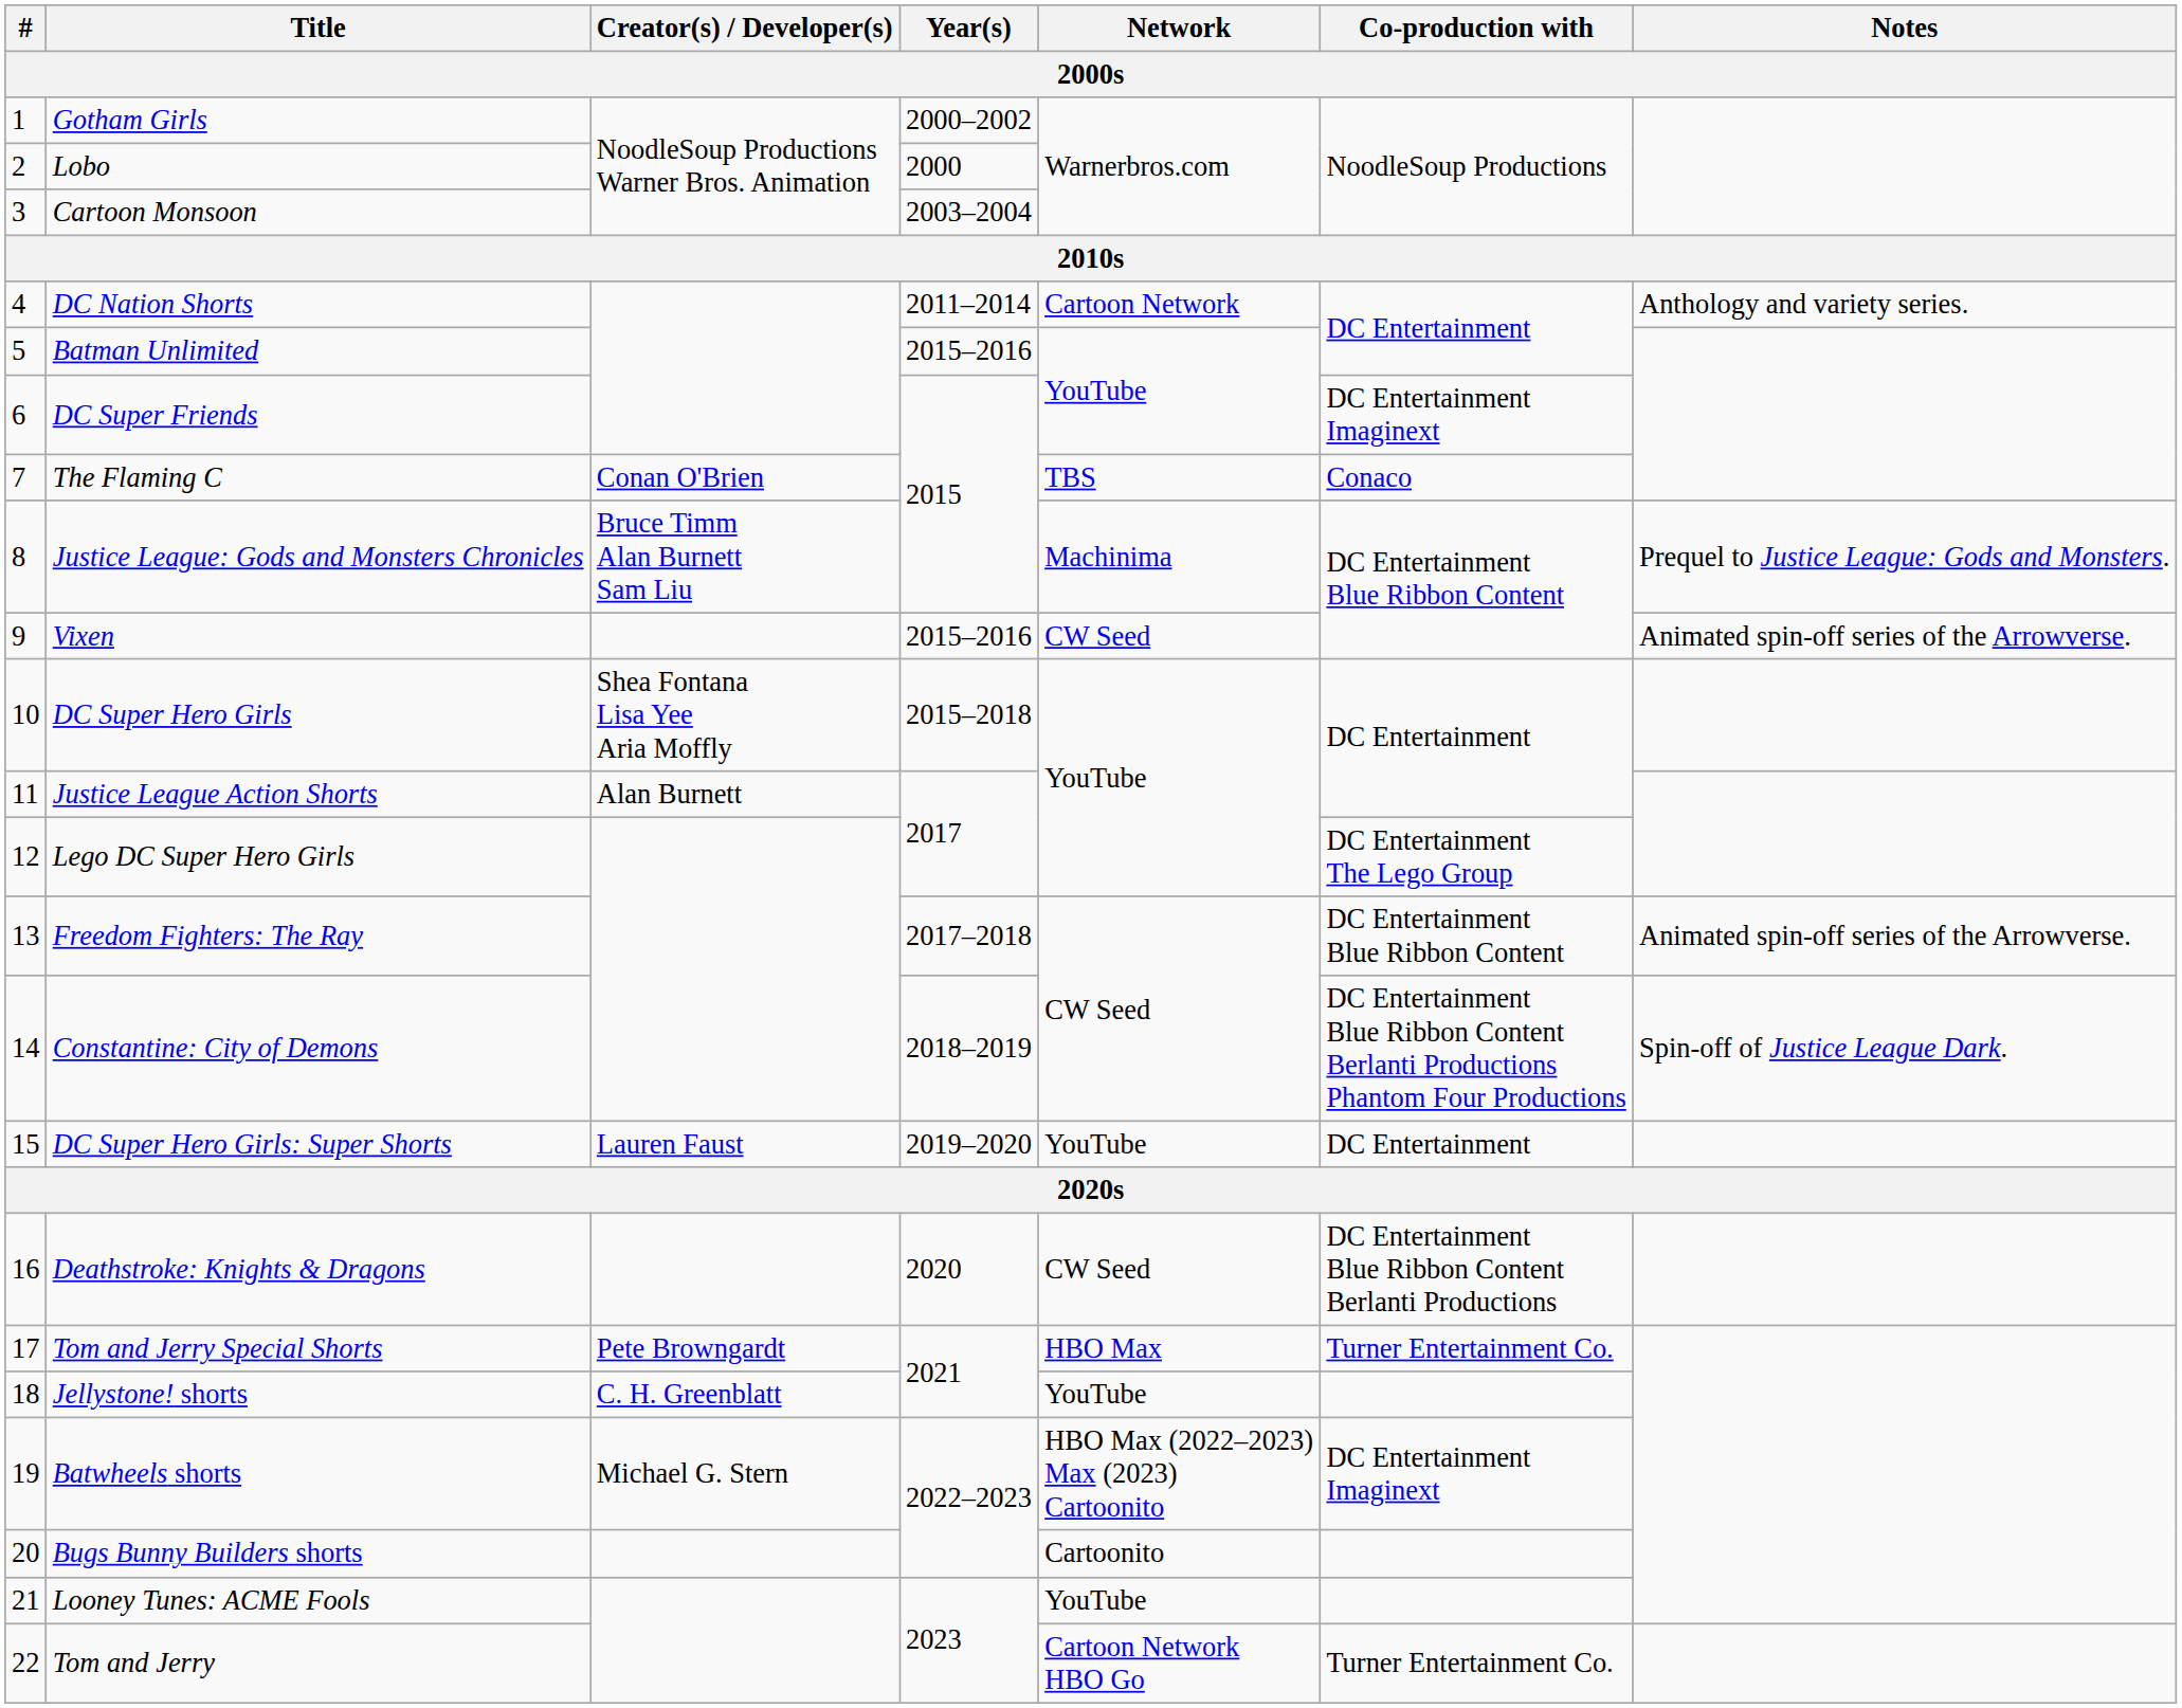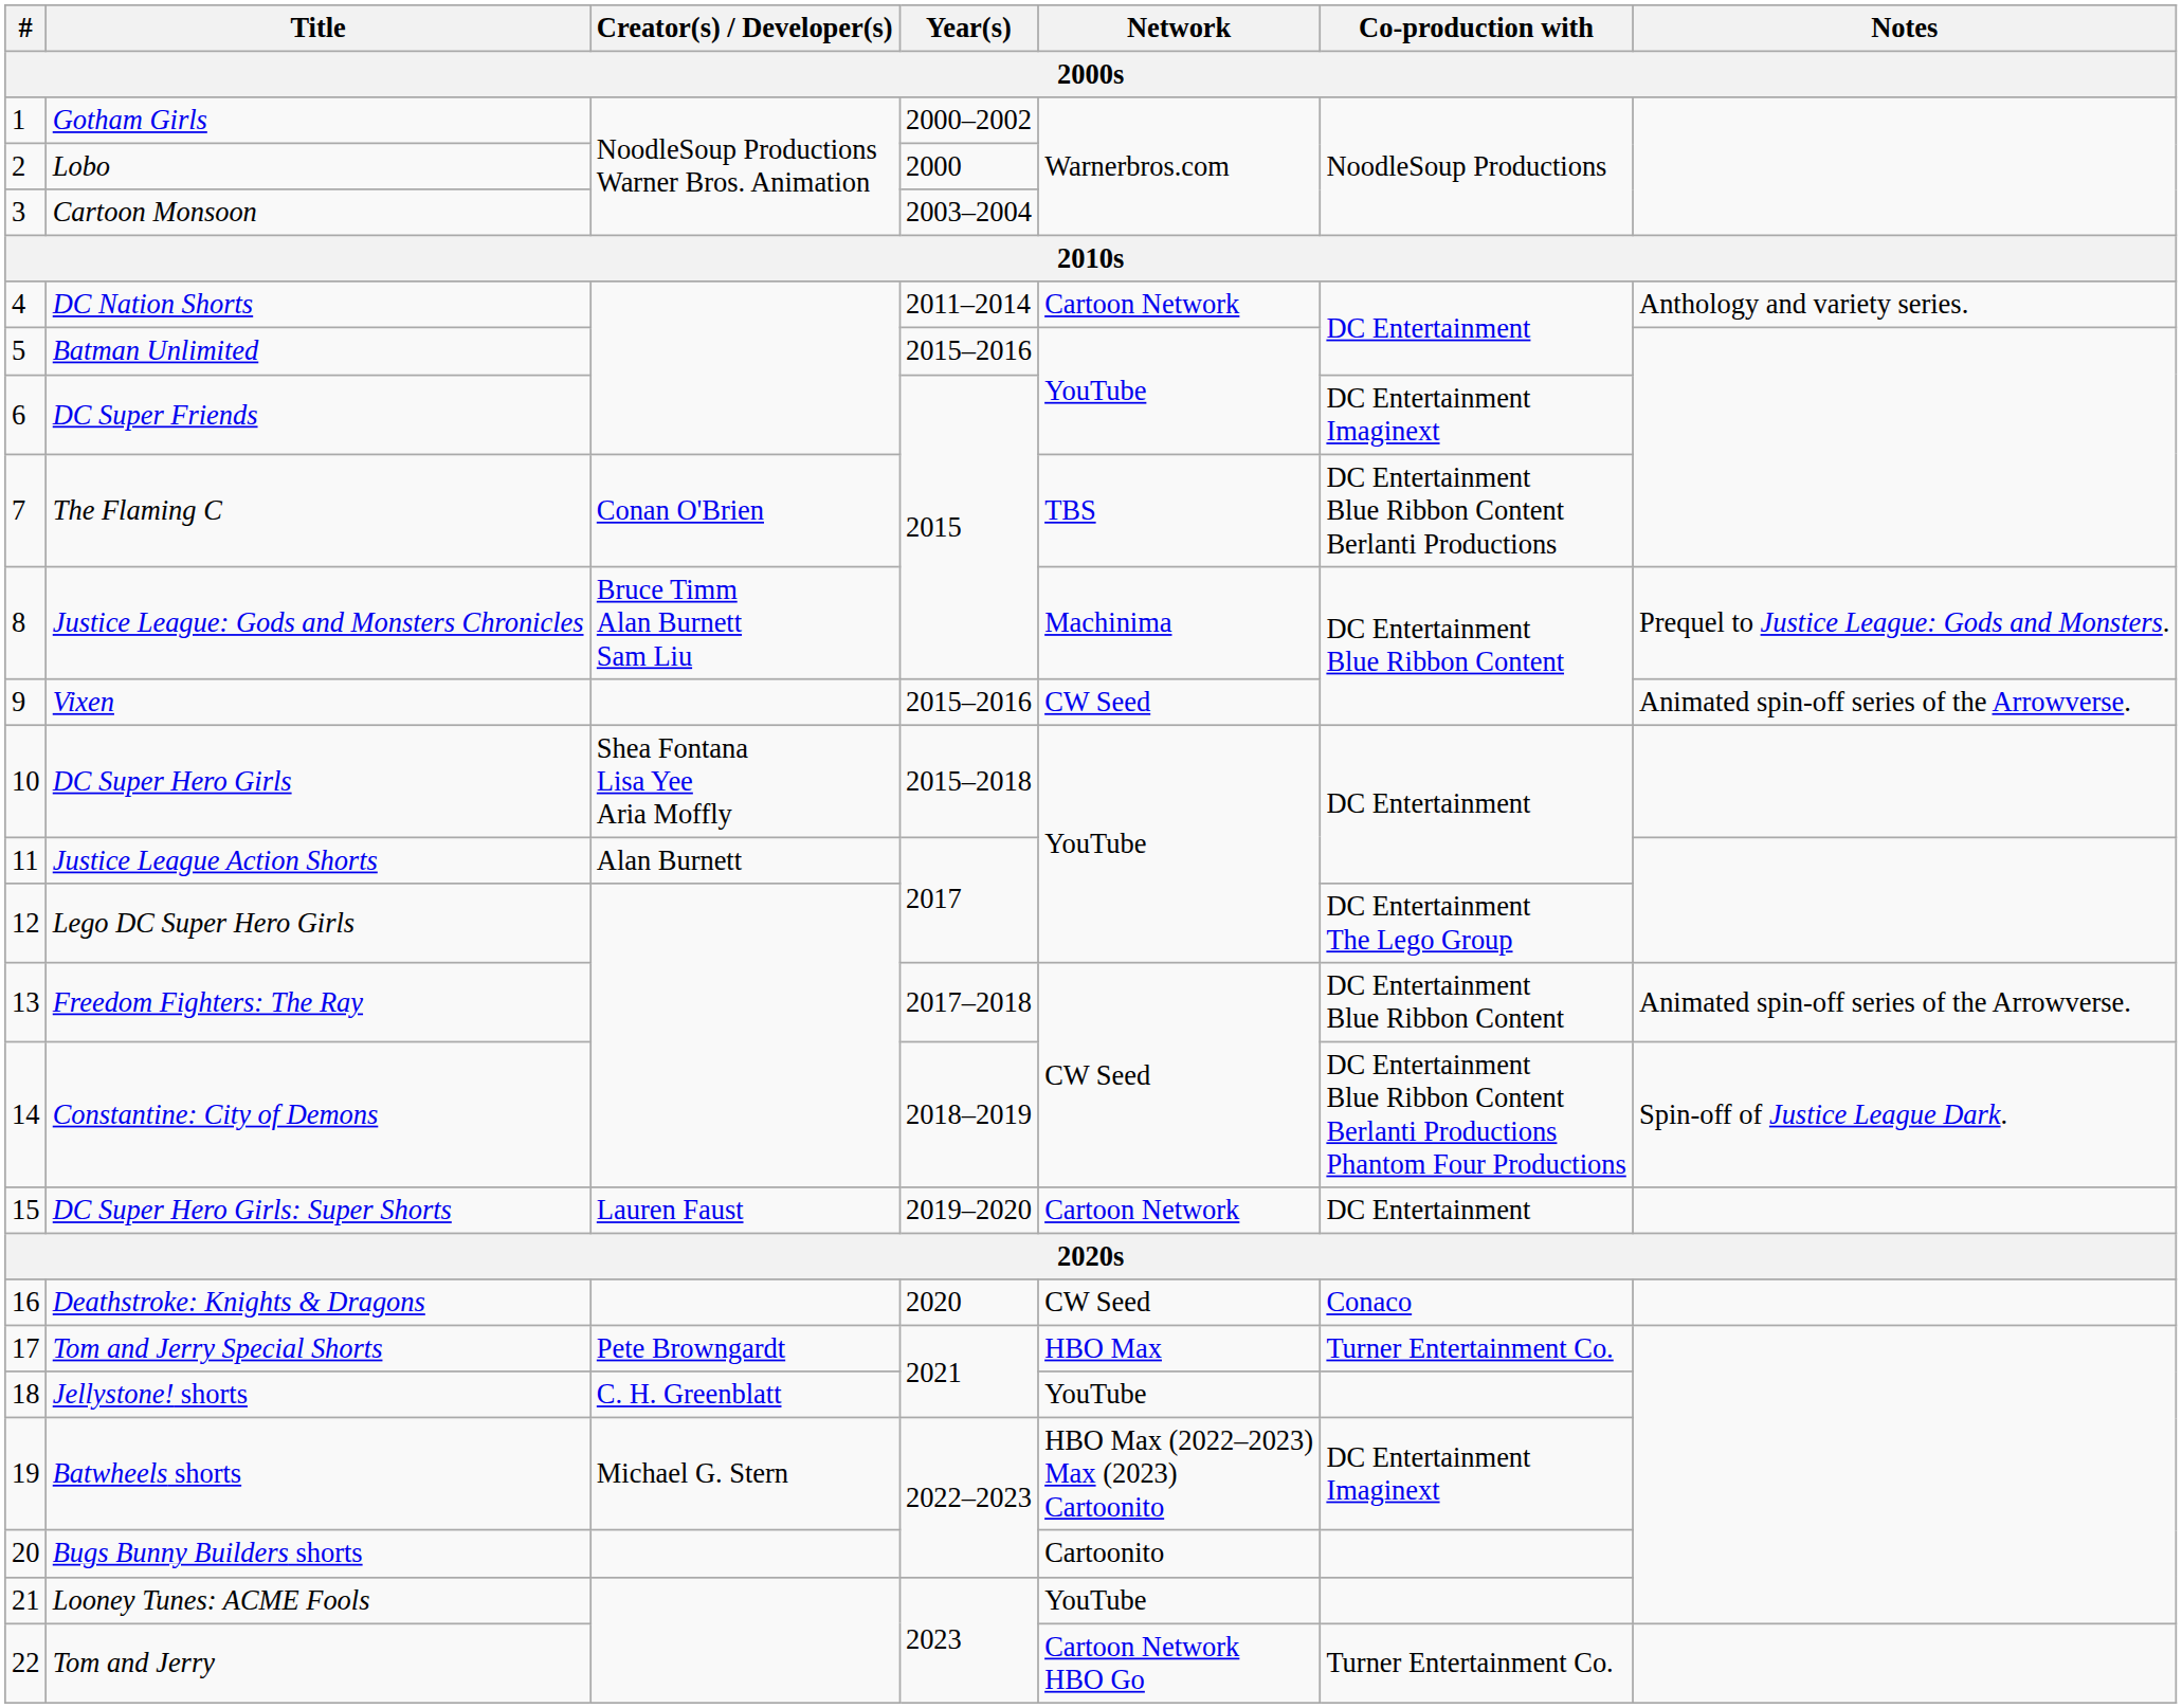 <table class="wikitable sortable" style="font-size:95%;">
 <tr>
 <th>#</th>
 <th>Title</th>
 <th>Creator(s) / Developer(s)</th>
 <th>Year(s)</th>
 <th>Network</th>
 <th>Co-production with</th>
 <th>Notes</th>
 </tr>
 <tr>
 <th colspan="7">2000s</th>
 </tr>
 <tr>
 <td>1</td>
 <td><em><a href='#'>Gotham Girls</a></em></td>
 <td rowspan="3">NoodleSoup Productions<br>Warner Bros. Animation</td>
 <td>2000–2002</td>
 <td rowspan="3">Warnerbros.com</td>
 <td rowspan="3">NoodleSoup Productions</td>
 <td rowspan="3"></td>
 </tr>
 <tr>
 <td>2</td>
 <td><em>Lobo</em></td>
 <td>2000</td>
 </tr>
 <tr>
 <td>3</td>
 <td><em>Cartoon Monsoon</em></td>
 <td>2003–2004</td>
 </tr>
 <tr>
 <th colspan="7">2010s</th>
 </tr>
 <tr>
 <td>4</td>
 <td><em><a href='#'>DC Nation Shorts</a></em></td>
 <td rowspan="3"></td>
 <td>2011–2014</td>
 <td><a href='#'>Cartoon Network</a></td>
 <td rowspan="2"><a href='#'>DC Entertainment</a></td>
 <td>Anthology and variety series.</td>
 </tr>
 <tr>
 <td>5</td>
 <td><em><a href='#'>Batman Unlimited</a></em></td>
 <td>2015–2016</td>
 <td rowspan="2"><a href='#'>YouTube</a></td>
 <td rowspan="3"></td>
 </tr>
 <tr>
 <td>6</td>
 <td><em><a href='#'>DC Super Friends</a></em></td>
 <td rowspan="3">2015</td>
 <td>DC Entertainment<br><a href='#'>Imaginext</a></td>
 </tr>
 <tr>
 <td>7</td>
 <td><em>The Flaming C</em></td>
 <td><a href='#'>Conan O'Brien</a></td>
 <td><a href='#'>TBS</a></td>
-<td><a href='#'>Conaco</a></td>
+<td>DC Entertainment<br>Blue Ribbon Content<br>Berlanti Productions</td>
 </tr>
 <tr>
 <td>8</td>
 <td><em><a href='#'>Justice League: Gods and Monsters Chronicles</a></em></td>
 <td><a href='#'>Bruce Timm</a><br><a href='#'>Alan Burnett</a><br><a href='#'>Sam Liu</a></td>
 <td><a href='#'>Machinima</a></td>
 <td rowspan="2">DC Entertainment<br><a href='#'>Blue Ribbon Content</a></td>
 <td>Prequel to <em><a href='#'>Justice League: Gods and Monsters</a></em>.</td>
 </tr>
 <tr>
 <td>9</td>
 <td><em><a href='#'>Vixen</a></em></td>
 <td></td>
 <td>2015–2016</td>
 <td><a href='#'>CW Seed</a></td>
 <td>Animated spin-off series of the <a href='#'>Arrowverse</a>.</td>
 </tr>
 <tr>
 <td>10</td>
 <td><em><a href='#'>DC Super Hero Girls</a></em></td>
 <td>Shea Fontana<br><a href='#'>Lisa Yee</a><br>Aria Moffly</td>
 <td>2015–2018</td>
 <td rowspan="3">YouTube</td>
 <td rowspan="2">DC Entertainment</td>
 <td></td>
 </tr>
 <tr>
 <td>11</td>
 <td><em><a href='#'>Justice League Action Shorts</a></em></td>
 <td>Alan Burnett</td>
 <td rowspan="2">2017</td>
 <td rowspan="2"></td>
 </tr>
 <tr>
 <td>12</td>
 <td><em>Lego DC Super Hero Girls</em></td>
 <td rowspan="3"></td>
 <td>DC Entertainment<br><a href='#'>The Lego Group</a></td>
 </tr>
 <tr>
 <td>13</td>
 <td><em><a href='#'>Freedom Fighters: The Ray</a></em></td>
 <td>2017–2018</td>
 <td rowspan="2">CW Seed</td>
 <td>DC Entertainment<br>Blue Ribbon Content</td>
 <td>Animated spin-off series of the Arrowverse.</td>
 </tr>
 <tr>
 <td>14</td>
 <td><em><a href='#'>Constantine: City of Demons</a></em></td>
 <td>2018–2019</td>
 <td>DC Entertainment<br>Blue Ribbon Content<br><a href='#'>Berlanti Productions</a><br><a href='#'>Phantom Four Productions</a></td>
 <td>Spin-off of <em><a href='#'>Justice League Dark</a></em>.</td>
 </tr>
 <tr>
 <td>15</td>
 <td><em><a href='#'>DC Super Hero Girls: Super Shorts</a></em></td>
 <td><a href='#'>Lauren Faust</a></td>
 <td>2019–2020</td>
-<td>YouTube</td>
+<td><a href='#'>Cartoon Network</a></td>
 <td>DC Entertainment</td>
 <td></td>
 </tr>
 <tr>
 <th colspan="7">2020s</th>
 </tr>
 <tr>
 <td>16</td>
 <td><em><a href='#'>Deathstroke: Knights & Dragons</a></em></td>
 <td></td>
 <td>2020</td>
 <td>CW Seed</td>
-<td>DC Entertainment<br>Blue Ribbon Content<br>Berlanti Productions</td>
+<td><a href='#'>Conaco</a></td>
 <td></td>
 </tr>
 <tr>
 <td>17</td>
 <td><em><a href='#'>Tom and Jerry Special Shorts</a></em></td>
 <td><a href='#'>Pete Browngardt</a></td>
 <td rowspan="2">2021</td>
 <td><a href='#'>HBO Max</a></td>
 <td><a href='#'>Turner Entertainment Co.</a></td>
 <td rowspan="5"></td>
 </tr>
 <tr>
 <td>18</td>
 <td><a href='#'><em>Jellystone!</em> shorts</a></td>
 <td><a href='#'>C. H. Greenblatt</a></td>
 <td>YouTube</td>
 <td></td>
 </tr>
 <tr>
 <td>19</td>
 <td><a href='#'><em>Batwheels</em> shorts</a></td>
 <td>Michael G. Stern</td>
 <td rowspan="2">2022–2023</td>
 <td>HBO Max (2022–2023)<br><a href='#'>Max</a> (2023)<br><a href='#'>Cartoonito</a></td>
 <td>DC Entertainment<br><a href='#'>Imaginext</a></td>
 </tr>
 <tr>
 <td>20</td>
 <td><a href='#'><em>Bugs Bunny Builders</em> shorts</a></td>
 <td></td>
 <td>Cartoonito</td>
 <td></td>
 </tr>
 <tr>
 <td>21</td>
 <td><em>Looney Tunes: ACME Fools</em></td>
 <td rowspan="3"></td>
 <td rowspan="2">2023</td>
 <td>YouTube</td>
 <td></td>
 </tr>
 <tr>
 <td>22</td>
 <td><em>Tom and Jerry</em></td>
 <td><a href='#'>Cartoon Network</a><br><a href='#'>HBO Go</a></td>
 <td>Turner Entertainment Co.</td>
 <td></td>
 </tr>
 </table>
